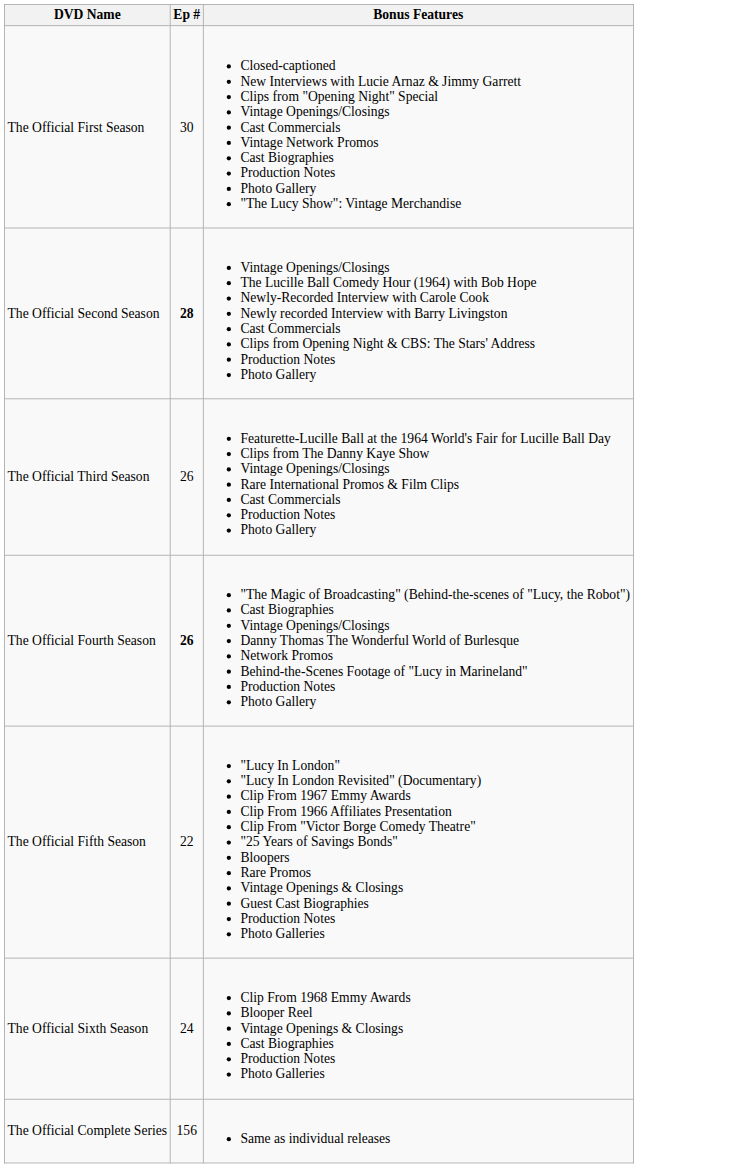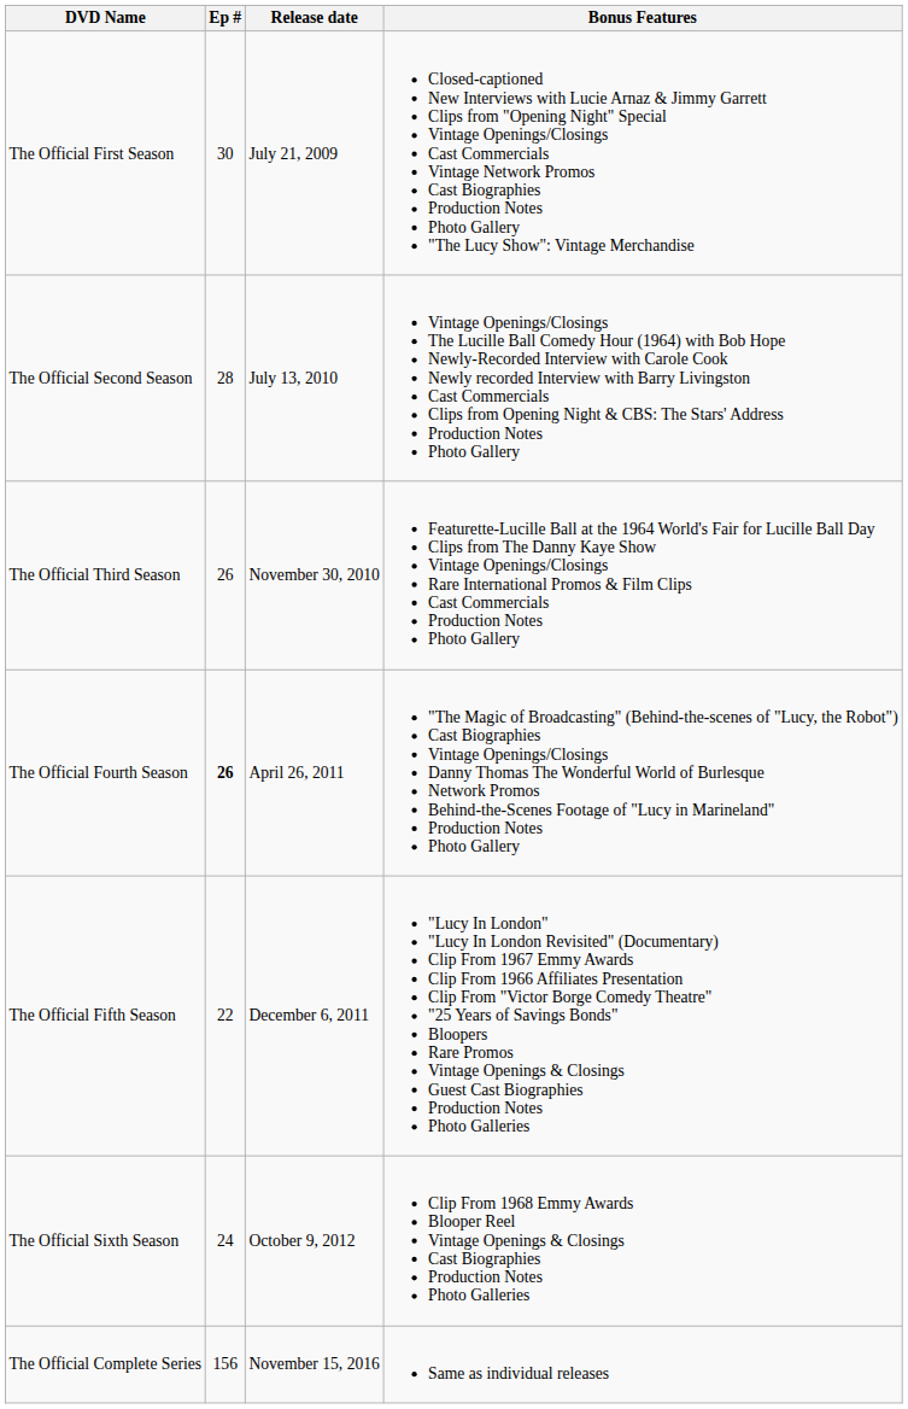 <table class="wikitable">
 <tr>
 <th>DVD Name</th>
 <th>Ep #</th>
+<th>Release date</th>
 <th>Bonus Features</th>
 </tr>
 <tr>
 <td>The Official First Season</td>
 <td style="text-align:center;">30</td>
+<td>July 21, 2009</td>
 <td><br><ul><li>Closed-captioned</li><li>New Interviews with Lucie Arnaz & Jimmy Garrett</li><li>Clips from "Opening Night" Special</li><li>Vintage Openings/Closings</li><li>Cast Commercials</li><li>Vintage Network Promos</li><li>Cast Biographies</li><li>Production Notes</li><li>Photo Gallery</li><li>"The Lucy Show": Vintage Merchandise</li></ul></td>
 </tr>
 <tr>
 <td>The Official Second Season</td>
-<td style="text-align:center;"><strong>28</strong></td>
+<td style="text-align:center;">28</td>
+<td>July 13, 2010</td>
 <td><br><ul><li>Vintage Openings/Closings</li><li>The Lucille Ball Comedy Hour (1964) with Bob Hope</li><li>Newly-Recorded Interview with Carole Cook</li><li>Newly recorded Interview with Barry Livingston</li><li>Cast Commercials</li><li>Clips from Opening Night & CBS: The Stars' Address</li><li>Production Notes</li><li>Photo Gallery</li></ul></td>
 </tr>
 <tr>
 <td>The Official Third Season</td>
 <td style="text-align:center;">26</td>
+<td>November 30, 2010</td>
 <td><br><ul><li>Featurette-Lucille Ball at the 1964 World's Fair for Lucille Ball Day</li><li>Clips from The Danny Kaye Show</li><li>Vintage Openings/Closings</li><li>Rare International Promos & Film Clips</li><li>Cast Commercials</li><li>Production Notes</li><li>Photo Gallery</li></ul></td>
 </tr>
 <tr>
 <td>The Official Fourth Season</td>
 <td style="text-align:center;"><strong>26</strong></td>
+<td>April 26, 2011</td>
 <td><br><ul><li>"The Magic of Broadcasting" (Behind-the-scenes of "Lucy, the Robot")</li><li>Cast Biographies</li><li>Vintage Openings/Closings</li><li>Danny Thomas The Wonderful World of Burlesque</li><li>Network Promos</li><li>Behind-the-Scenes Footage of "Lucy in Marineland"</li><li>Production Notes</li><li>Photo Gallery</li></ul></td>
 </tr>
 <tr>
 <td>The Official Fifth Season</td>
 <td style="text-align:center;">22</td>
+<td>December 6, 2011</td>
 <td><br><ul><li>"Lucy In London"</li><li>"Lucy In London Revisited" (Documentary)</li><li>Clip From 1967 Emmy Awards</li><li>Clip From 1966 Affiliates Presentation</li><li>Clip From "Victor Borge Comedy Theatre"</li><li>"25 Years of Savings Bonds"</li><li>Bloopers</li><li>Rare Promos</li><li>Vintage Openings & Closings</li><li>Guest Cast Biographies</li><li>Production Notes</li><li>Photo Galleries</li></ul></td>
 </tr>
 <tr>
 <td>The Official Sixth Season</td>
 <td style="text-align:center;">24</td>
+<td>October 9, 2012</td>
 <td><br><ul><li>Clip From 1968 Emmy Awards</li><li>Blooper Reel</li><li>Vintage Openings & Closings</li><li>Cast Biographies</li><li>Production Notes</li><li>Photo Galleries</li></ul></td>
 </tr>
 <tr>
 <td>The Official Complete Series</td>
 <td style="text-align:center;">156</td>
+<td>November 15, 2016</td>
 <td><br><ul><li>Same as individual releases</li></ul></td>
 </tr>
 </table>
